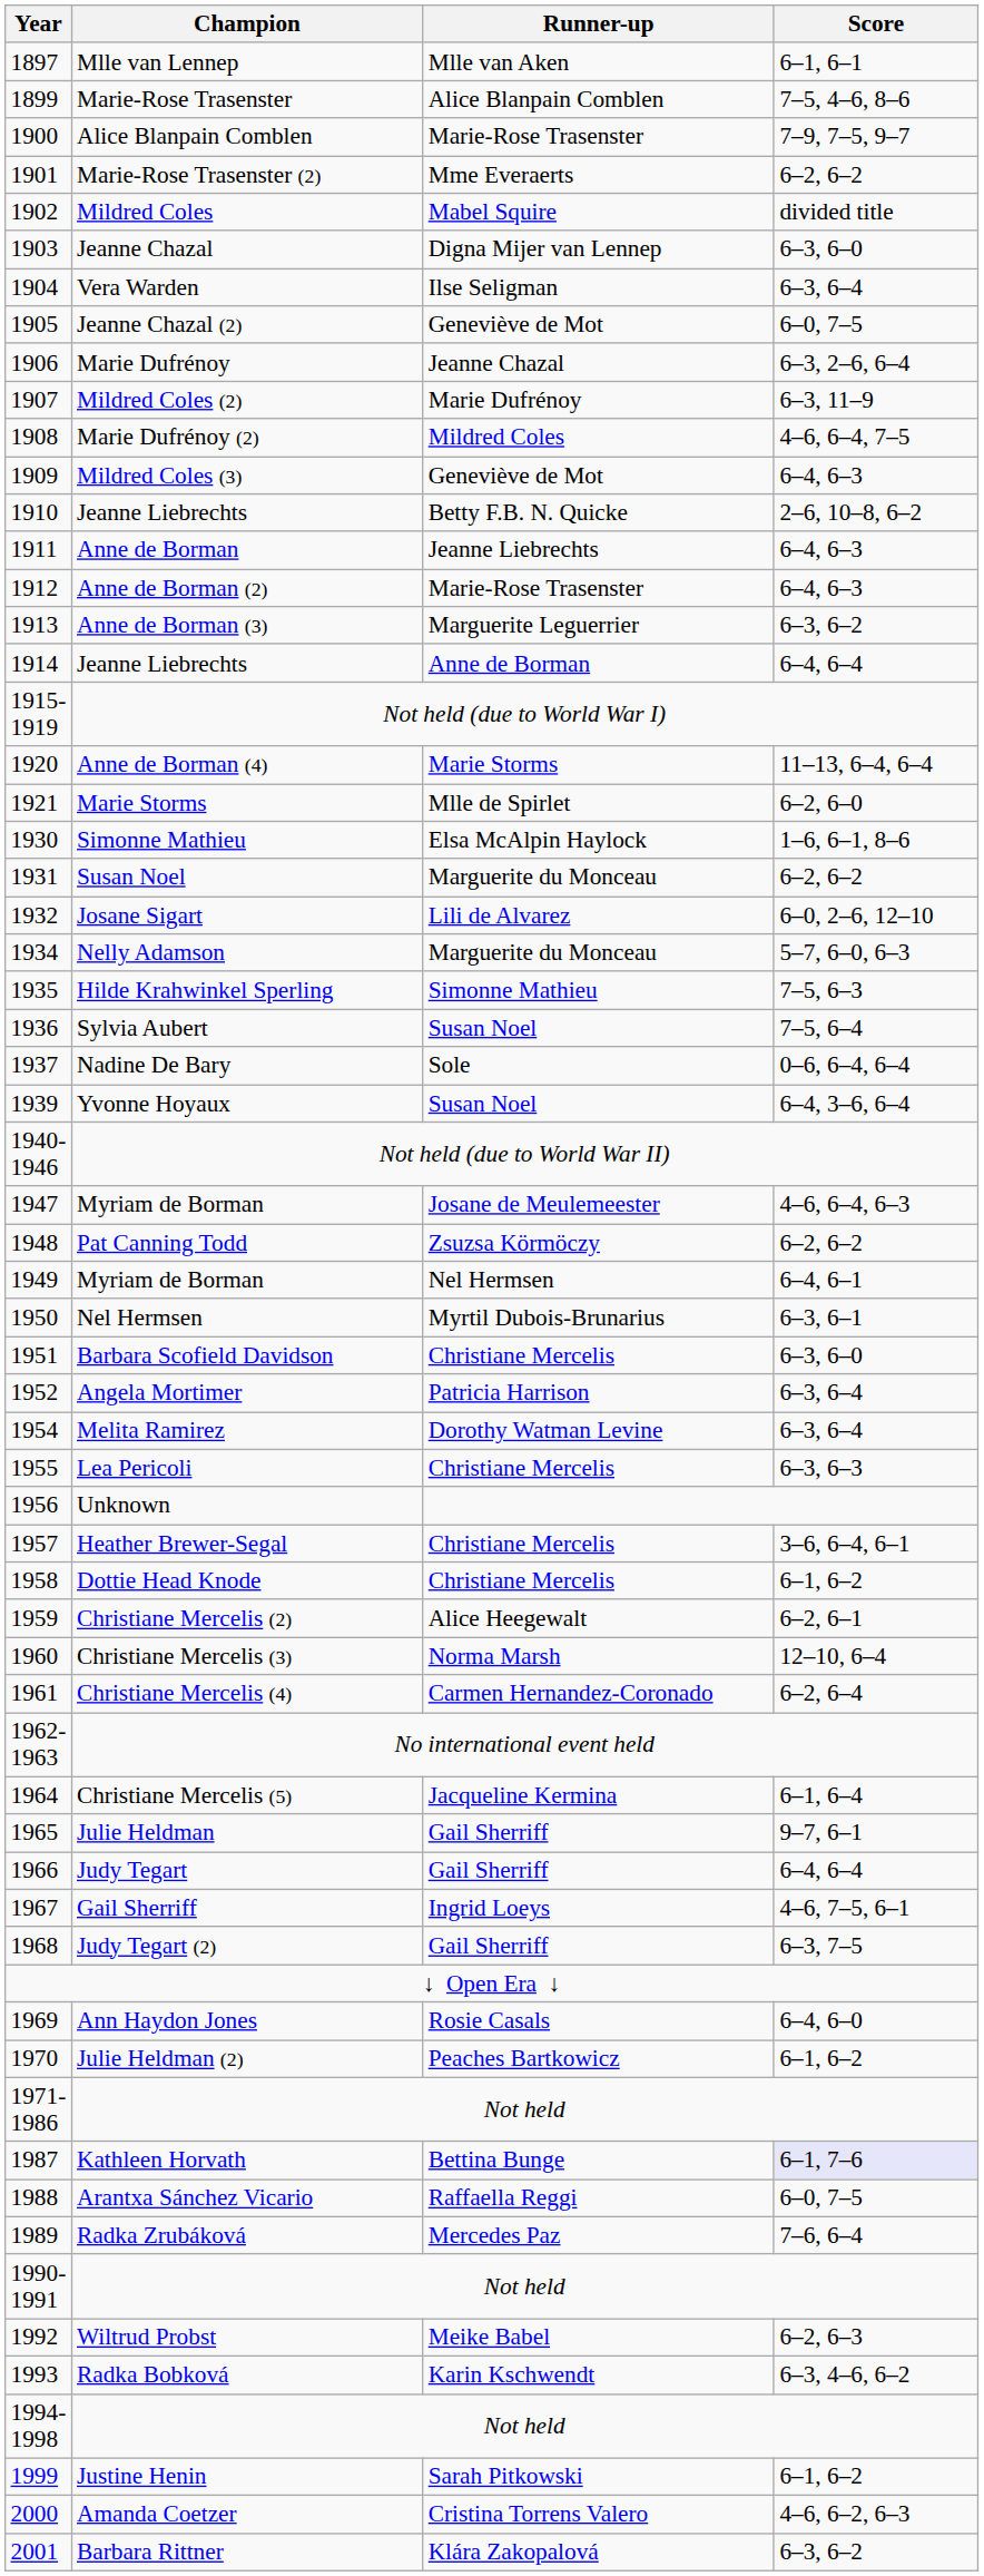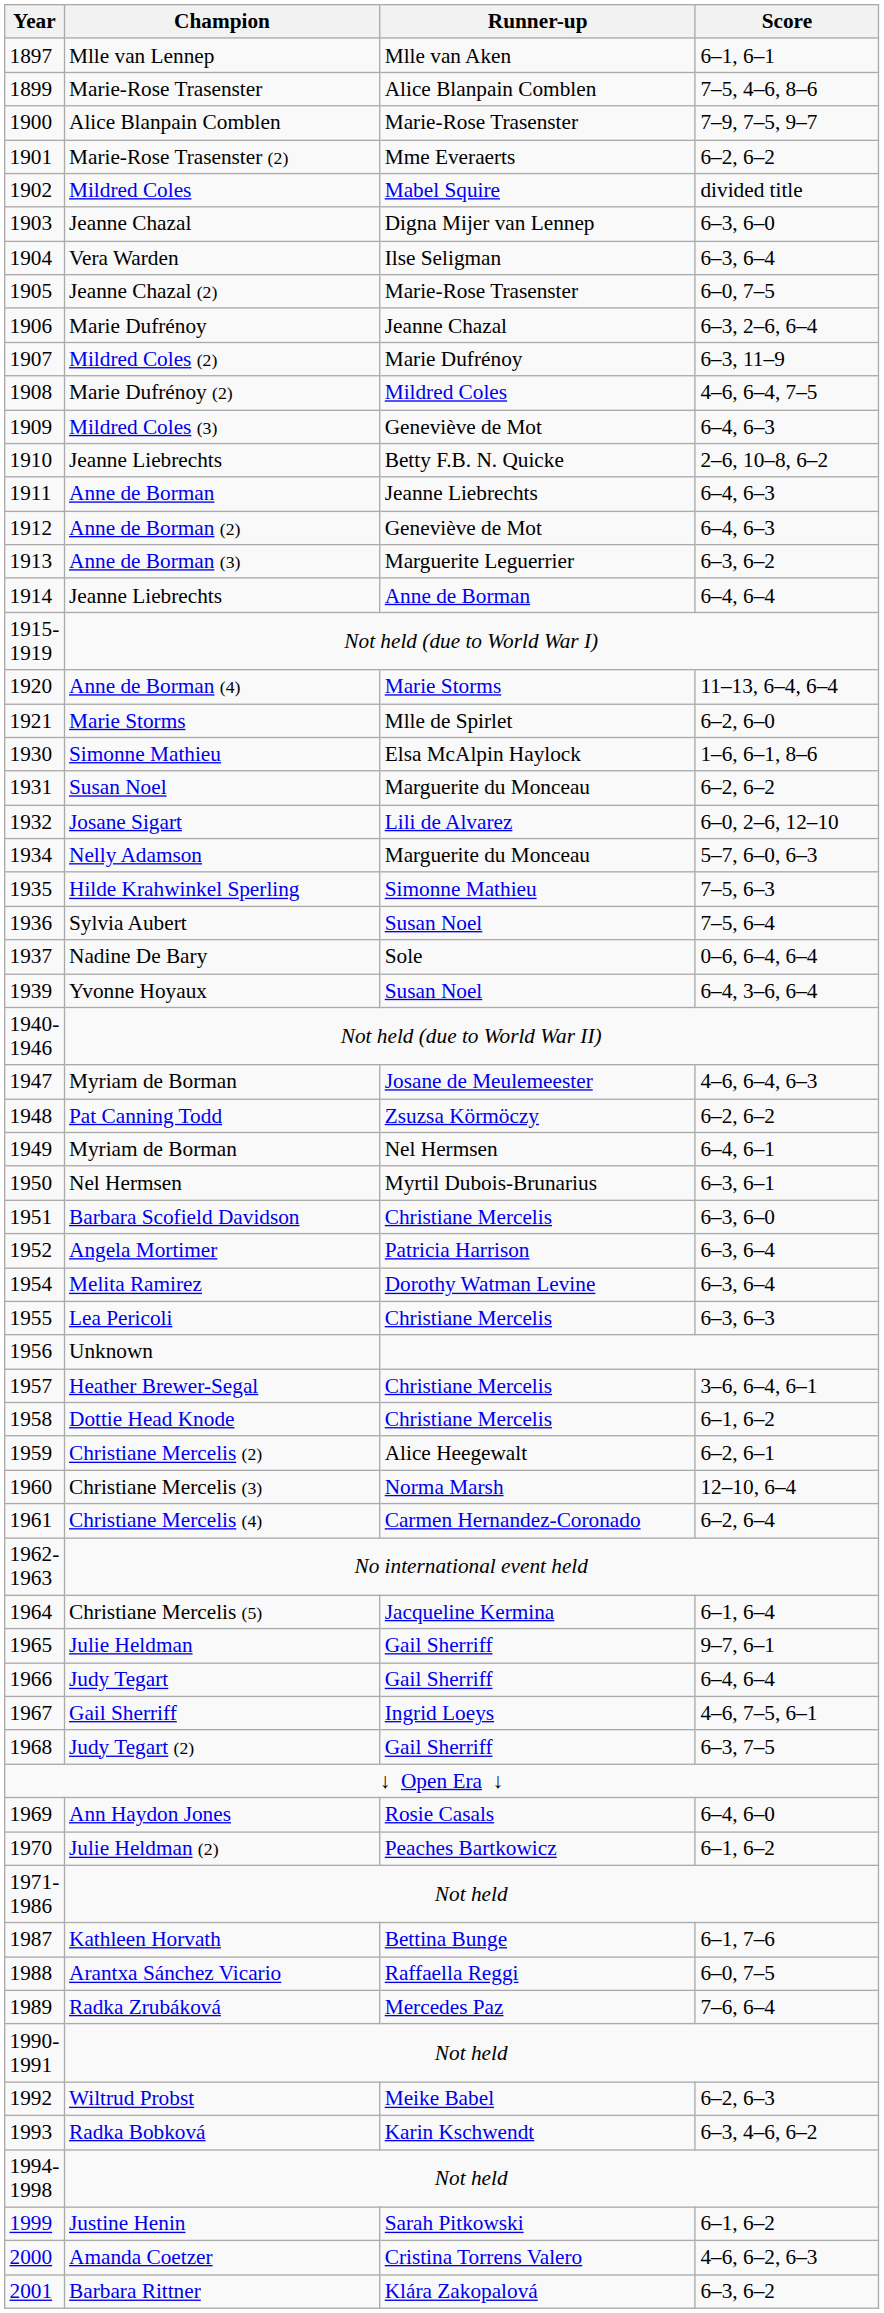 <table class="wikitable">
 <tr>
 <th style="width:10px">Year</th>
 <th style="width:230px">Champion</th>
 <th style="width:230px">Runner-up</th>
 <th style="width:130px" class="unsortable">Score</th>
 </tr>
 <tr>
 <td>1897</td>
 <td> Mlle van Lennep</td>
 <td> Mlle van Aken</td>
 <td>6–1, 6–1</td>
 </tr>
 <tr>
 <td>1899</td>
 <td> Marie-Rose Trasenster</td>
 <td> Alice Blanpain Comblen</td>
 <td>7–5, 4–6, 8–6</td>
 </tr>
 <tr>
 <td>1900</td>
 <td> Alice Blanpain Comblen</td>
 <td> Marie-Rose Trasenster</td>
 <td>7–9, 7–5, 9–7</td>
 </tr>
 <tr>
 <td>1901</td>
 <td> Marie-Rose Trasenster <small>(2)</small></td>
 <td> Mme Everaerts</td>
 <td>6–2, 6–2</td>
 </tr>
 <tr>
 <td>1902</td>
 <td> <a href='#'>Mildred Coles</a></td>
 <td> <a href='#'>Mabel Squire</a></td>
 <td>divided title</td>
 </tr>
 <tr>
 <td>1903</td>
 <td> Jeanne Chazal</td>
 <td> Digna Mijer van Lennep</td>
 <td>6–3, 6–0</td>
 </tr>
 <tr>
 <td>1904</td>
 <td> Vera Warden</td>
 <td> Ilse Seligman</td>
 <td>6–3, 6–4</td>
 </tr>
 <tr>
 <td>1905</td>
 <td> Jeanne Chazal <small>(2)</small></td>
-<td> Geneviève de Mot</td>
+<td> Marie-Rose Trasenster</td>
 <td>6–0, 7–5</td>
 </tr>
 <tr>
 <td>1906</td>
 <td> Marie Dufrénoy</td>
 <td> Jeanne Chazal</td>
 <td>6–3, 2–6, 6–4</td>
 </tr>
 <tr>
 <td>1907</td>
 <td> <a href='#'>Mildred Coles</a> <small>(2)</small></td>
 <td>  Marie Dufrénoy</td>
 <td>6–3, 11–9</td>
 </tr>
 <tr>
 <td>1908</td>
 <td> Marie Dufrénoy <small>(2)</small></td>
 <td> <a href='#'>Mildred Coles</a></td>
 <td>4–6, 6–4, 7–5</td>
 </tr>
 <tr>
 <td>1909</td>
 <td> <a href='#'>Mildred Coles</a> <small>(3)</small></td>
 <td> Geneviève de Mot</td>
 <td>6–4, 6–3</td>
 </tr>
 <tr>
 <td>1910</td>
 <td> Jeanne Liebrechts</td>
 <td> Betty F.B. N. Quicke</td>
 <td>2–6, 10–8, 6–2</td>
 </tr>
 <tr>
 <td>1911</td>
 <td> <a href='#'>Anne de Borman</a></td>
 <td> Jeanne Liebrechts</td>
 <td>6–4, 6–3</td>
 </tr>
 <tr>
 <td>1912</td>
 <td> <a href='#'>Anne de Borman</a> <small>(2)</small></td>
-<td> Marie-Rose Trasenster</td>
+<td> Geneviève de Mot</td>
 <td>6–4, 6–3</td>
 </tr>
 <tr>
 <td>1913</td>
 <td> <a href='#'>Anne de Borman</a> <small>(3)</small></td>
 <td> Marguerite Leguerrier</td>
 <td>6–3, 6–2</td>
 </tr>
 <tr>
 <td>1914</td>
 <td> Jeanne Liebrechts</td>
 <td> <a href='#'>Anne de Borman</a></td>
 <td>6–4, 6–4</td>
 </tr>
 <tr>
 <td>1915-1919</td>
 <td colspan=4 align=center><em>Not held (due to World War I)</em></td>
 </tr>
 <tr>
 <td>1920</td>
 <td> <a href='#'>Anne de Borman</a> <small>(4)</small></td>
 <td> <a href='#'>Marie Storms</a></td>
 <td>11–13, 6–4, 6–4</td>
 </tr>
 <tr>
 <td>1921</td>
 <td> <a href='#'>Marie Storms</a></td>
 <td> Mlle de Spirlet</td>
 <td>6–2, 6–0</td>
 </tr>
 <tr>
 <td>1930</td>
 <td> <a href='#'>Simonne Mathieu</a></td>
 <td> Elsa McAlpin Haylock</td>
 <td>1–6, 6–1, 8–6</td>
 </tr>
 <tr>
 <td>1931</td>
 <td>  <a href='#'>Susan Noel</a></td>
 <td> Marguerite du Monceau</td>
 <td>6–2, 6–2</td>
 </tr>
 <tr>
 <td>1932</td>
 <td> <a href='#'>Josane Sigart</a></td>
 <td>  <a href='#'>Lili de Alvarez</a></td>
 <td>6–0, 2–6, 12–10</td>
 </tr>
 <tr>
 <td>1934</td>
 <td> <a href='#'>Nelly Adamson</a></td>
 <td> Marguerite du Monceau</td>
 <td>5–7, 6–0, 6–3</td>
 </tr>
 <tr>
 <td>1935</td>
 <td>  <a href='#'>Hilde Krahwinkel Sperling</a></td>
 <td> <a href='#'>Simonne Mathieu</a></td>
 <td>7–5, 6–3</td>
 </tr>
 <tr>
 <td>1936</td>
 <td> Sylvia Aubert</td>
 <td>  <a href='#'>Susan Noel</a></td>
 <td>7–5, 6–4</td>
 </tr>
 <tr>
 <td>1937</td>
 <td> Nadine De Bary</td>
 <td> Sole</td>
 <td>0–6, 6–4, 6–4</td>
 </tr>
 <tr>
 <td>1939</td>
 <td>  Yvonne Hoyaux</td>
 <td>  <a href='#'>Susan Noel</a></td>
 <td>6–4, 3–6, 6–4</td>
 </tr>
 <tr>
 <td>1940-1946</td>
 <td colspan=4 align=center><em>Not held (due to World War II)</em></td>
 </tr>
 <tr>
 <td>1947</td>
 <td> Myriam de Borman</td>
 <td> <a href='#'>Josane de Meulemeester</a></td>
 <td>4–6, 6–4, 6–3</td>
 </tr>
 <tr>
 <td>1948</td>
 <td> <a href='#'>Pat Canning Todd</a></td>
 <td>  <a href='#'>Zsuzsa Körmöczy</a></td>
 <td>6–2, 6–2</td>
 </tr>
 <tr>
 <td>1949</td>
 <td> Myriam de Borman</td>
 <td> Nel Hermsen</td>
 <td>6–4, 6–1</td>
 </tr>
 <tr>
 <td>1950</td>
 <td> Nel Hermsen</td>
 <td> Myrtil Dubois-Brunarius</td>
 <td>6–3, 6–1</td>
 </tr>
 <tr>
 <td>1951</td>
 <td> <a href='#'>Barbara Scofield Davidson</a></td>
 <td> <a href='#'>Christiane Mercelis</a></td>
 <td>6–3, 6–0</td>
 </tr>
 <tr>
 <td>1952</td>
 <td> <a href='#'>Angela Mortimer</a></td>
 <td> <a href='#'>Patricia Harrison</a></td>
 <td>6–3, 6–4</td>
 </tr>
 <tr>
 <td>1954</td>
 <td> <a href='#'>Melita Ramirez</a></td>
 <td> <a href='#'>Dorothy Watman Levine</a></td>
 <td>6–3, 6–4</td>
 </tr>
 <tr>
 <td>1955</td>
 <td> <a href='#'>Lea Pericoli</a></td>
 <td> <a href='#'>Christiane Mercelis</a></td>
 <td>6–3, 6–3</td>
 </tr>
 <tr>
 <td>1956</td>
 <td>Unknown</td>
 </tr>
 <tr>
 <td>1957</td>
 <td> <a href='#'>Heather Brewer-Segal</a></td>
 <td> <a href='#'>Christiane Mercelis</a></td>
 <td>3–6, 6–4, 6–1</td>
 </tr>
 <tr>
 <td>1958</td>
 <td> <a href='#'>Dottie Head Knode</a></td>
 <td> <a href='#'>Christiane Mercelis</a></td>
 <td>6–1, 6–2</td>
 </tr>
 <tr>
 <td>1959</td>
 <td> <a href='#'>Christiane Mercelis</a> <small>(2)</small></td>
 <td> Alice Heegewalt</td>
 <td>6–2, 6–1</td>
 </tr>
 <tr>
 <td>1960</td>
 <td> Christiane Mercelis <small>(3)</small></td>
 <td> <a href='#'>Norma Marsh</a></td>
 <td>12–10, 6–4</td>
 </tr>
 <tr>
 <td>1961</td>
 <td> <a href='#'>Christiane Mercelis</a> <small>(4)</small></td>
 <td> <a href='#'>Carmen Hernandez-Coronado</a></td>
 <td>6–2, 6–4</td>
 </tr>
 <tr>
 <td>1962-1963</td>
 <td colspan=4 align=center><em>No international event held</em></td>
 </tr>
 <tr>
 <td>1964</td>
 <td> Christiane Mercelis <small>(5)</small></td>
 <td> <a href='#'>Jacqueline Kermina</a></td>
 <td>6–1, 6–4</td>
 </tr>
 <tr>
 <td>1965</td>
 <td> <a href='#'>Julie Heldman</a></td>
 <td> <a href='#'>Gail Sherriff</a></td>
 <td>9–7, 6–1</td>
 </tr>
 <tr>
 <td>1966</td>
 <td>  <a href='#'>Judy Tegart</a></td>
 <td> <a href='#'>Gail Sherriff</a></td>
 <td>6–4, 6–4</td>
 </tr>
 <tr>
 <td>1967</td>
 <td> <a href='#'>Gail Sherriff</a></td>
 <td> <a href='#'>Ingrid Loeys</a></td>
 <td>4–6, 7–5, 6–1</td>
 </tr>
 <tr>
 <td>1968</td>
 <td> <a href='#'>Judy Tegart</a> <small>(2)</small></td>
 <td> <a href='#'>Gail Sherriff</a></td>
 <td>6–3, 7–5</td>
 </tr>
 <tr>
 <td colspan=4 align=center>↓  <a href='#'>Open Era</a>  ↓</td>
 </tr>
 <tr>
 <td>1969</td>
 <td>  <a href='#'>Ann Haydon Jones</a></td>
 <td>  <a href='#'>Rosie Casals</a></td>
 <td>6–4, 6–0</td>
 </tr>
 <tr>
 <td>1970</td>
 <td> <a href='#'>Julie Heldman</a> <small>(2)</small></td>
 <td> <a href='#'>Peaches Bartkowicz</a></td>
 <td>6–1, 6–2</td>
 </tr>
 <tr>
 <td>1971-1986</td>
 <td colspan=4 align=center><em>Not held</em></td>
 </tr>
 <tr>
 <td>1987</td>
 <td> <a href='#'>Kathleen Horvath</a></td>
 <td> <a href='#'>Bettina Bunge</a></td>
-<td style="background: lavender;">6–1, 7–6</td>
+<td>6–1, 7–6</td>
 </tr>
 <tr>
 <td>1988</td>
 <td> <a href='#'>Arantxa Sánchez Vicario</a></td>
 <td> <a href='#'>Raffaella Reggi</a></td>
 <td>6–0, 7–5</td>
 </tr>
 <tr>
 <td>1989</td>
 <td> <a href='#'>Radka Zrubáková</a></td>
 <td> <a href='#'>Mercedes Paz</a></td>
 <td>7–6, 6–4</td>
 </tr>
 <tr>
 <td>1990-1991</td>
 <td colspan=4 align=center><em>Not held</em></td>
 </tr>
 <tr>
 <td>1992</td>
 <td> <a href='#'>Wiltrud Probst</a></td>
 <td> <a href='#'>Meike Babel</a></td>
 <td>6–2, 6–3</td>
 </tr>
 <tr>
 <td>1993</td>
 <td> <a href='#'>Radka Bobková</a></td>
 <td> <a href='#'>Karin Kschwendt</a></td>
 <td>6–3, 4–6, 6–2</td>
 </tr>
 <tr>
 <td>1994-1998</td>
 <td colspan=4 align=center><em>Not held</em></td>
 </tr>
 <tr>
 <td><a href='#'>1999</a></td>
 <td> <a href='#'>Justine Henin</a></td>
 <td> <a href='#'>Sarah Pitkowski</a></td>
 <td>6–1, 6–2</td>
 </tr>
 <tr>
 <td><a href='#'>2000</a></td>
 <td> <a href='#'>Amanda Coetzer</a></td>
 <td> <a href='#'>Cristina Torrens Valero</a></td>
 <td>4–6, 6–2, 6–3</td>
 </tr>
 <tr>
 <td><a href='#'>2001</a></td>
 <td> <a href='#'>Barbara Rittner</a></td>
 <td> <a href='#'>Klára Zakopalová</a></td>
 <td>6–3, 6–2</td>
 </tr>
 </table>
